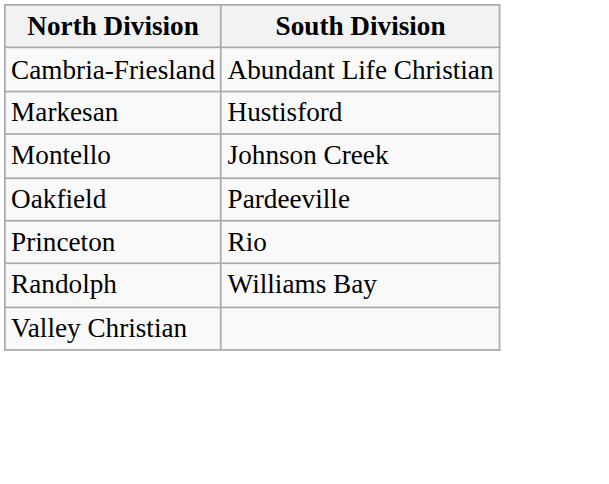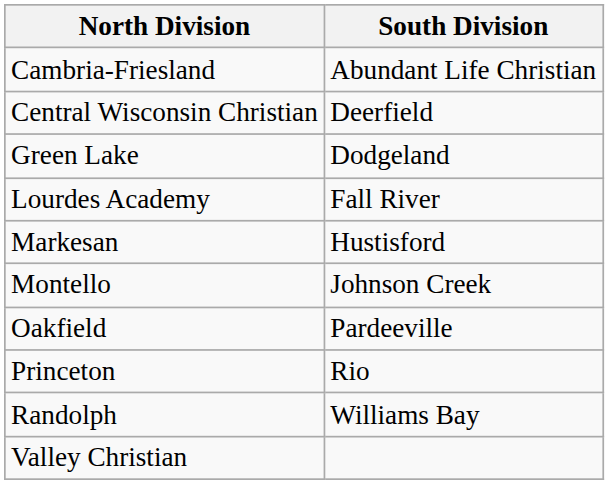 <table class="wikitable">
 <tr>
 <th>North Division</th>
 <th>South Division</th>
 </tr>
 <tr>
 <td>Cambria-Friesland</td>
 <td>Abundant Life Christian</td>
+</tr>
+<tr>
+<td>Central Wisconsin Christian</td>
+<td>Deerfield</td>
+</tr>
+<tr>
+<td>Green Lake</td>
+<td>Dodgeland</td>
+</tr>
+<tr>
+<td>Lourdes Academy</td>
+<td>Fall River</td>
 </tr>
 <tr>
 <td>Markesan</td>
 <td>Hustisford</td>
 </tr>
 <tr>
 <td>Montello</td>
 <td>Johnson Creek</td>
 </tr>
 <tr>
 <td>Oakfield</td>
 <td>Pardeeville</td>
 </tr>
 <tr>
 <td>Princeton</td>
 <td>Rio</td>
 </tr>
 <tr>
 <td>Randolph</td>
 <td>Williams Bay</td>
 </tr>
 <tr>
 <td>Valley Christian</td>
 <td></td>
 </tr>
 </table>
